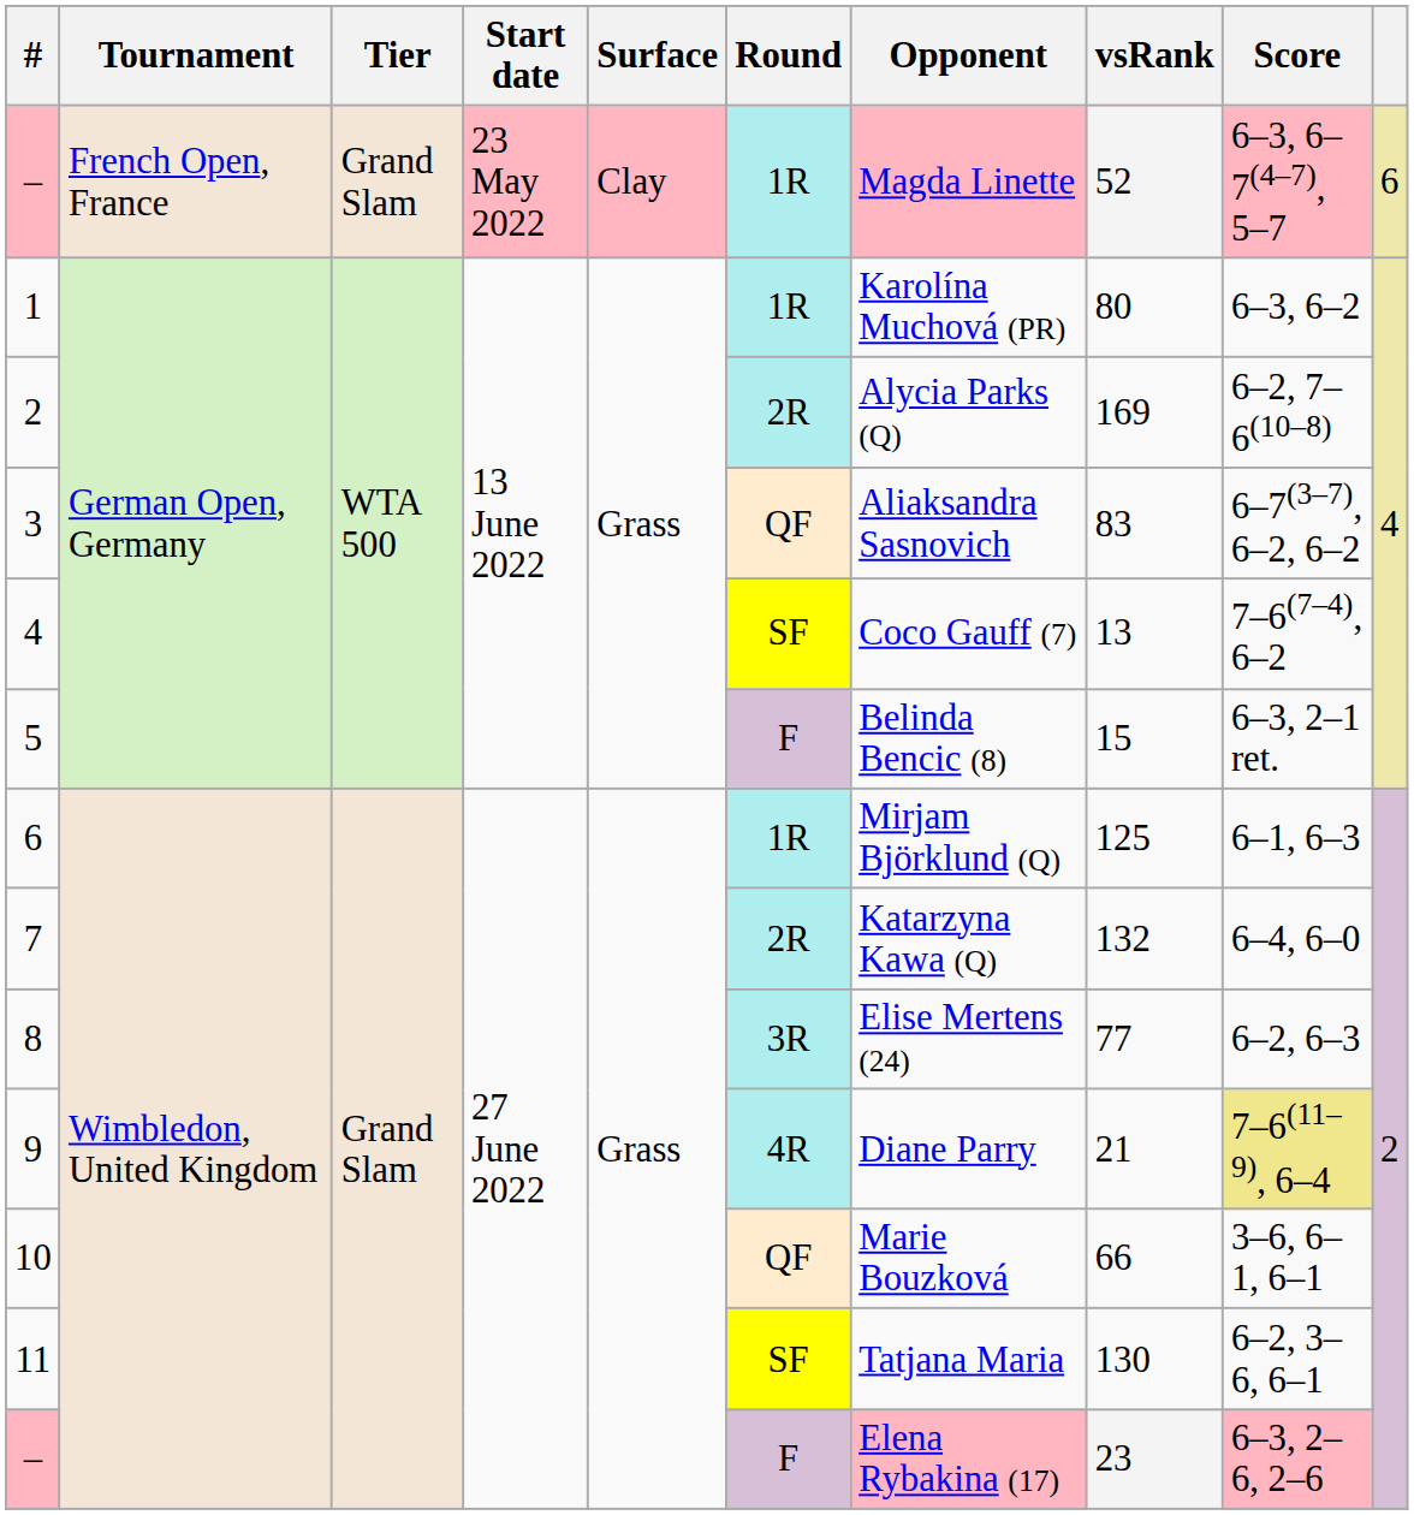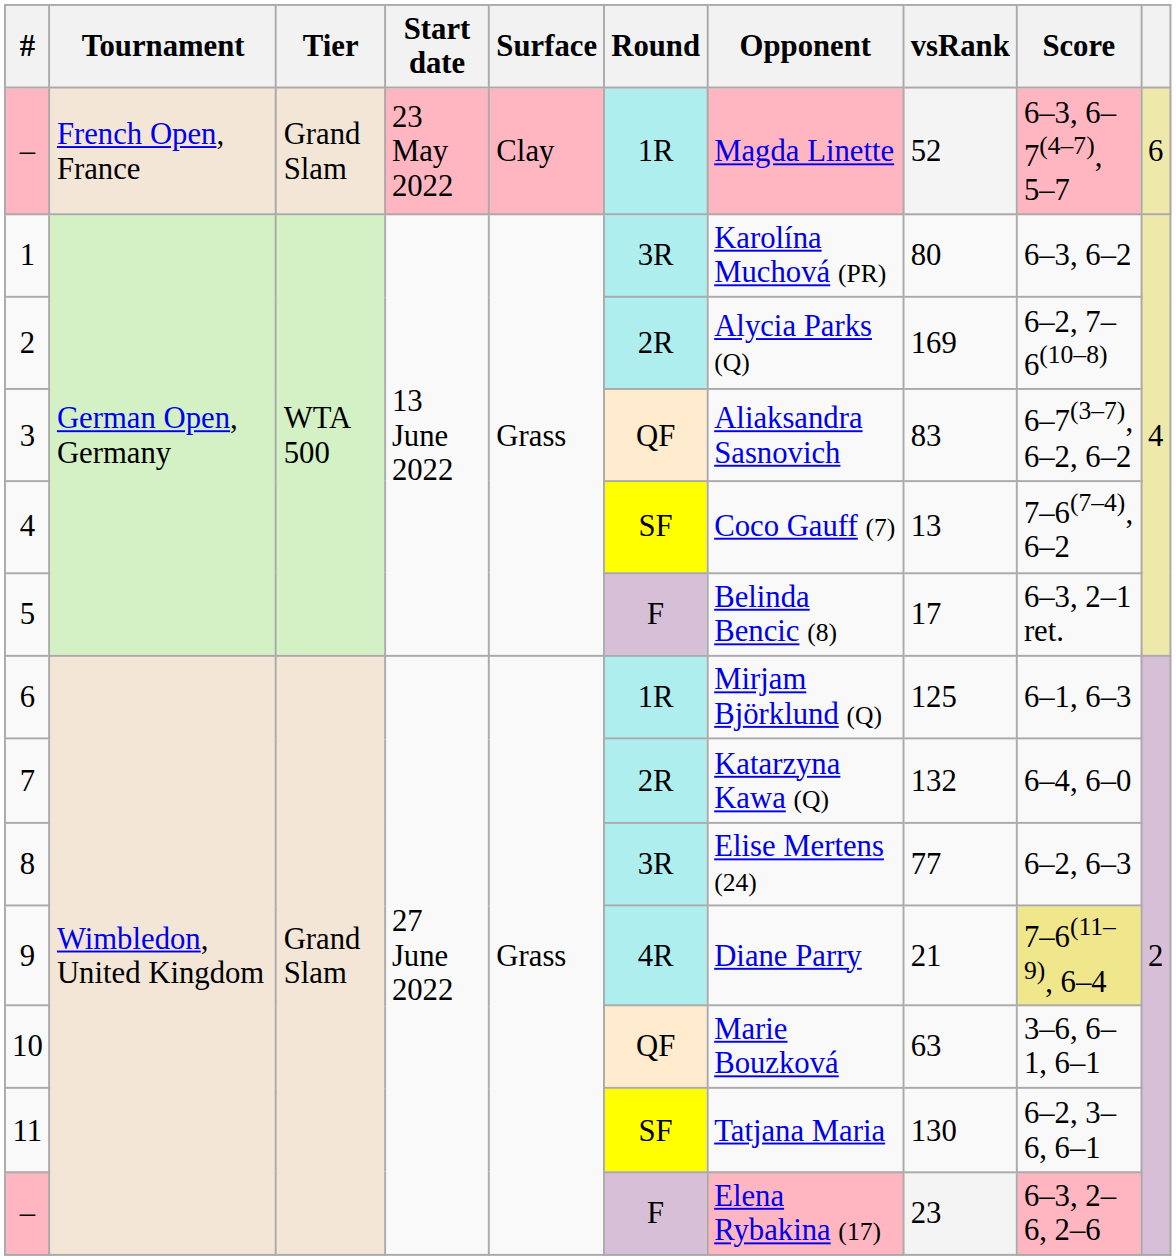 <table class="wikitable sortable">
 <tr>
 <th scope="col">#</th>
 <th scope="col">Tournament</th>
 <th scope="col">Tier</th>
 <th scope="col">Start date</th>
 <th scope="col">Surface</th>
 <th scope="col">Round</th>
 <th scope="col">Opponent</th>
 <th scope="col">vsRank</th>
 <th class="unsortable" scope="col">Score</th>
 <th class="unsortable"></th>
 </tr>
 <tr bgcolor="lightpink">
 <td align="center">–</td>
 <td bgcolor="#f3e6d7"><a href='#'>French Open</a>, France</td>
 <td bgcolor="#f3e6d7">Grand Slam</td>
 <td>23 May 2022</td>
 <td>Clay</td>
 <td bgcolor="afeeee" align="center">1R</td>
 <td> <a href='#'>Magda Linette</a></td>
 <td align="left" bgcolor="#F4F4F4">52</td>
 <td>6–3, 6–7<sup>(4–7)</sup>, 5–7</td>
 <td bgcolor="EEE8AA">6</td>
 </tr>
 <tr>
 <td align="center">1</td>
 <td rowspan="5" bgcolor="#D4F1C5"><a href='#'>German Open</a>, Germany</td>
 <td rowspan="5" bgcolor="#D4F1C5">WTA 500</td>
 <td rowspan="5">13 June 2022</td>
 <td rowspan="5">Grass</td>
-<td bgcolor="afeeee" align="center">1R</td>
+<td bgcolor="afeeee" align="center">3R</td>
 <td> <a href='#'>Karolína Muchová</a> <small>(PR)</small></td>
 <td>80</td>
 <td>6–3, 6–2</td>
 <td rowspan="5" bgcolor="EEE8AA">4</td>
 </tr>
 <tr>
 <td align="center">2</td>
 <td bgcolor="afeeee" align="center">2R</td>
 <td> <a href='#'>Alycia Parks</a> <small>(Q)</small></td>
 <td>169</td>
 <td>6–2, 7–6<sup>(10–8)</sup></td>
 </tr>
 <tr>
 <td align="center">3</td>
 <td bgcolor="ffebcd" align="center">QF</td>
 <td> <a href='#'>Aliaksandra Sasnovich</a></td>
 <td>83</td>
 <td>6–7<sup>(3–7)</sup>, 6–2, 6–2</td>
 </tr>
 <tr>
 <td align="center">4</td>
 <td bgcolor="yellow" align="center">SF</td>
 <td> <a href='#'>Coco Gauff</a> <small>(7)</small></td>
 <td>13</td>
 <td>7–6<sup>(7–4)</sup>, 6–2</td>
 </tr>
 <tr>
 <td align="center">5</td>
 <td bgcolor="thistle" align="center">F</td>
 <td> <a href='#'>Belinda Bencic</a> <small>(8)</small></td>
-<td>15</td>
+<td>17</td>
 <td>6–3, 2–1 ret.</td>
 </tr>
 <tr>
 <td align="center">6</td>
 <td rowspan="7" bgcolor="#f3e6d7"><a href='#'>Wimbledon</a>, United Kingdom</td>
 <td rowspan="7" bgcolor="#f3e6d7">Grand Slam</td>
 <td rowspan="7">27 June 2022</td>
 <td rowspan="7">Grass</td>
 <td bgcolor="afeeee" align="center">1R</td>
 <td> <a href='#'>Mirjam Björklund</a> <small>(Q)</small></td>
 <td>125</td>
 <td>6–1, 6–3</td>
 <td rowspan="7" bgcolor="thistle">2</td>
 </tr>
 <tr>
 <td align="center">7</td>
 <td bgcolor="afeeee" align="center">2R</td>
 <td> <a href='#'>Katarzyna Kawa</a> <small>(Q)</small></td>
 <td>132</td>
 <td>6–4, 6–0</td>
 </tr>
 <tr>
 <td align="center">8</td>
 <td bgcolor="afeeee" align="center">3R</td>
 <td> <a href='#'>Elise Mertens</a> <small>(24)</small></td>
 <td>77</td>
 <td>6–2, 6–3</td>
 </tr>
 <tr>
 <td align="center">9</td>
 <td bgcolor="afeeee" align="center">4R</td>
 <td> <a href='#'>Diane Parry</a></td>
 <td>21</td>
 <td style="background: khaki;">7–6<sup>(11–9)</sup>, 6–4</td>
 </tr>
 <tr>
 <td align="center">10</td>
 <td bgcolor="ffebcd" align="center">QF</td>
 <td> <a href='#'>Marie Bouzková</a></td>
-<td>66</td>
+<td>63</td>
 <td>3–6, 6–1, 6–1</td>
 </tr>
 <tr>
 <td align="center">11</td>
 <td bgcolor="yellow" align="center">SF</td>
 <td> <a href='#'>Tatjana Maria</a></td>
 <td>130</td>
 <td>6–2, 3–6, 6–1</td>
 </tr>
 <tr>
 <td bgcolor="lightpink" align="center">–</td>
 <td bgcolor="thistle" align="center">F</td>
 <td bgcolor="lightpink"> <a href='#'>Elena Rybakina</a> <small>(17)</small></td>
 <td align="left" bgcolor="#F4F4F4">23</td>
 <td bgcolor="lightpink">6–3, 2–6, 2–6</td>
 </tr>
 </table>
